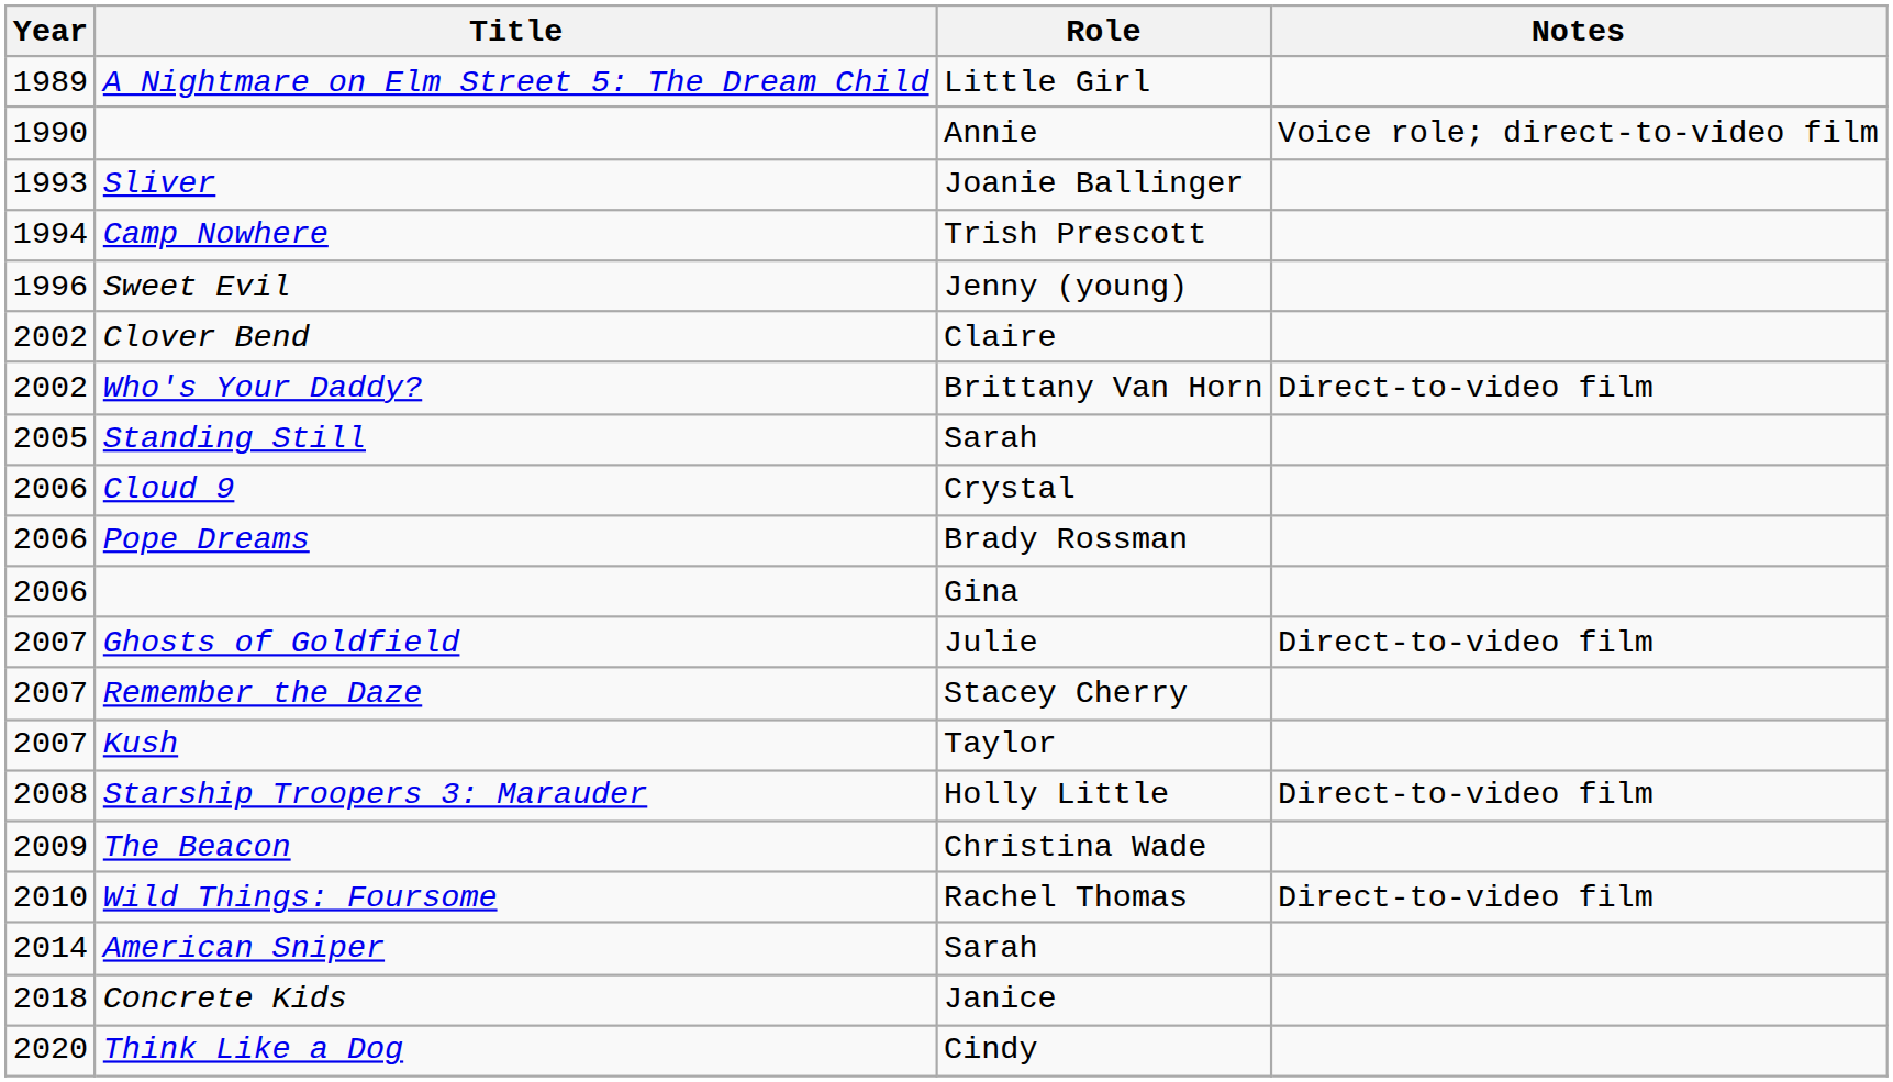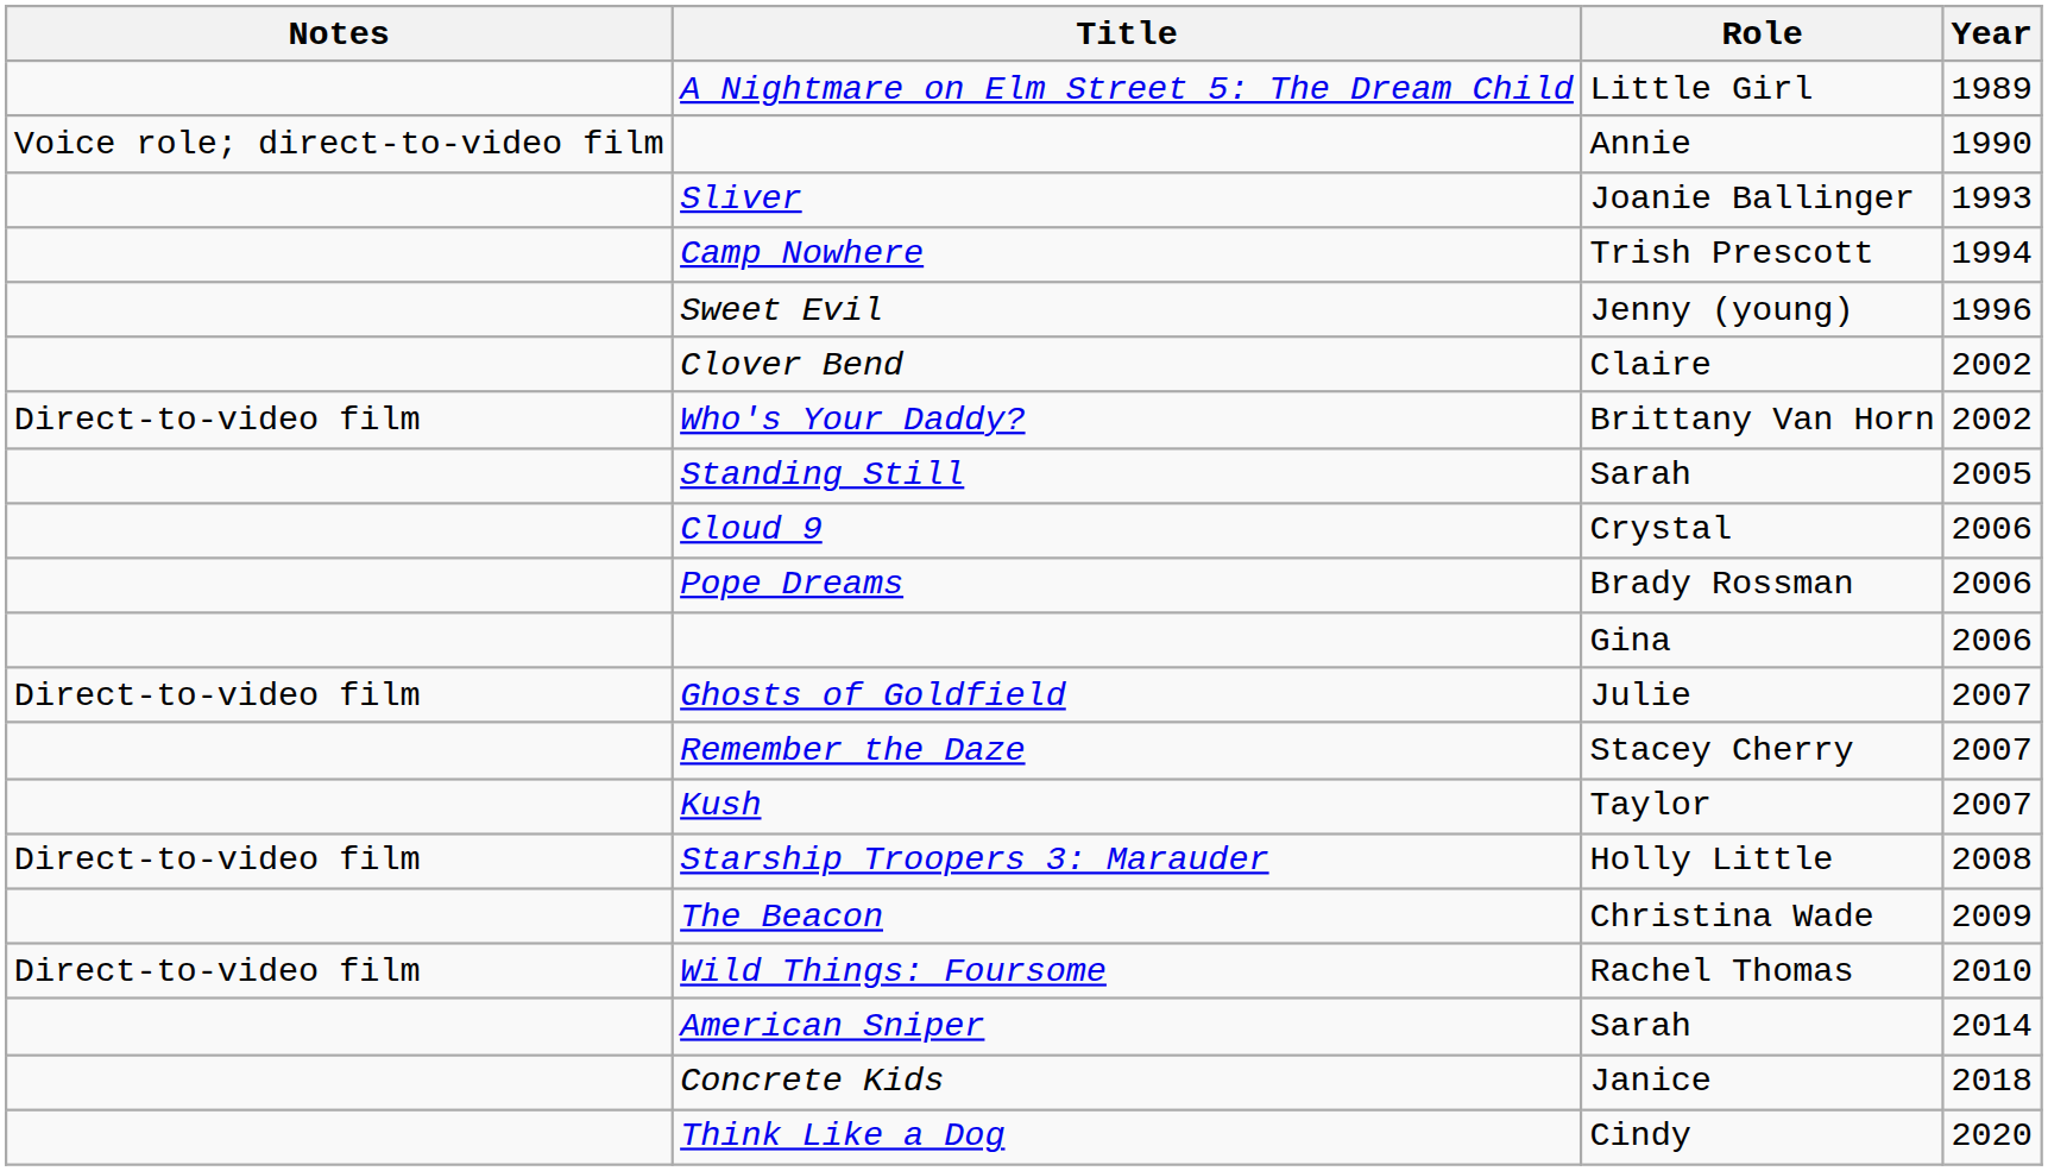 <table class="wikitable sortable">
 <tr>
-<th>Year</th>
+<th class=unsortable>Notes</th>
 <th>Title</th>
 <th>Role</th>
-<th class=unsortable>Notes</th>
+<th>Year</th>
 </tr>
 <tr>
-<td>1989</td>
+<td></td>
 <td><em><a href='#'>A Nightmare on Elm Street 5: The Dream Child</a></em></td>
 <td>Little Girl</td>
-<td></td>
+<td>1989</td>
 </tr>
 <tr>
-<td>1990</td>
+<td>Voice role; direct-to-video film</td>
 <td><em></em></td>
 <td>Annie</td>
-<td>Voice role; direct-to-video film</td>
+<td>1990</td>
 </tr>
 <tr>
-<td>1993</td>
+<td></td>
 <td><em><a href='#'>Sliver</a></em></td>
 <td>Joanie Ballinger</td>
-<td></td>
+<td>1993</td>
 </tr>
 <tr>
-<td>1994</td>
+<td></td>
 <td><em><a href='#'>Camp Nowhere</a></em></td>
 <td>Trish Prescott</td>
-<td></td>
+<td>1994</td>
 </tr>
 <tr>
-<td>1996</td>
+<td></td>
 <td><em>Sweet Evil</em></td>
 <td>Jenny (young)</td>
-<td></td>
+<td>1996</td>
 </tr>
 <tr>
-<td>2002</td>
+<td></td>
 <td><em>Clover Bend</em></td>
 <td>Claire</td>
-<td></td>
+<td>2002</td>
 </tr>
 <tr>
-<td>2002</td>
+<td>Direct-to-video film</td>
 <td><em><a href='#'>Who's Your Daddy?</a></em></td>
 <td>Brittany Van Horn</td>
-<td>Direct-to-video film</td>
+<td>2002</td>
 </tr>
 <tr>
-<td>2005</td>
+<td></td>
 <td><em><a href='#'>Standing Still</a></em></td>
 <td>Sarah</td>
-<td></td>
+<td>2005</td>
 </tr>
 <tr>
-<td>2006</td>
+<td></td>
 <td><em><a href='#'>Cloud 9</a></em></td>
 <td>Crystal</td>
-<td></td>
+<td>2006</td>
 </tr>
 <tr>
-<td>2006</td>
+<td></td>
 <td><em><a href='#'>Pope Dreams</a></em></td>
 <td>Brady Rossman</td>
-<td></td>
+<td>2006</td>
 </tr>
 <tr>
-<td>2006</td>
+<td></td>
 <td><em></em></td>
 <td>Gina</td>
-<td></td>
+<td>2006</td>
 </tr>
 <tr>
-<td>2007</td>
+<td>Direct-to-video film</td>
 <td><em><a href='#'>Ghosts of Goldfield</a></em></td>
 <td>Julie</td>
-<td>Direct-to-video film</td>
+<td>2007</td>
 </tr>
 <tr>
-<td>2007</td>
+<td></td>
 <td><em><a href='#'>Remember the Daze</a></em></td>
 <td>Stacey Cherry</td>
-<td></td>
+<td>2007</td>
 </tr>
 <tr>
-<td>2007</td>
+<td></td>
 <td><em><a href='#'>Kush</a></em></td>
 <td>Taylor</td>
-<td></td>
+<td>2007</td>
 </tr>
 <tr>
-<td>2008</td>
+<td>Direct-to-video film</td>
 <td><em><a href='#'>Starship Troopers 3: Marauder</a></em></td>
 <td>Holly Little</td>
-<td>Direct-to-video film</td>
+<td>2008</td>
 </tr>
 <tr>
-<td>2009</td>
+<td></td>
 <td><em><a href='#'>The Beacon</a></em></td>
 <td>Christina Wade</td>
-<td></td>
+<td>2009</td>
 </tr>
 <tr>
-<td>2010</td>
+<td>Direct-to-video film</td>
 <td><em><a href='#'>Wild Things: Foursome</a></em></td>
 <td>Rachel Thomas</td>
-<td>Direct-to-video film</td>
+<td>2010</td>
 </tr>
 <tr>
-<td>2014</td>
+<td></td>
 <td><em><a href='#'>American Sniper</a></em></td>
 <td>Sarah</td>
-<td></td>
+<td>2014</td>
 </tr>
 <tr>
-<td>2018</td>
+<td></td>
 <td><em>Concrete Kids</em></td>
 <td>Janice</td>
-<td></td>
+<td>2018</td>
 </tr>
 <tr>
-<td>2020</td>
+<td></td>
 <td><em><a href='#'>Think Like a Dog</a></em></td>
 <td>Cindy</td>
-<td></td>
+<td>2020</td>
 </tr>
 </table>
